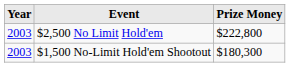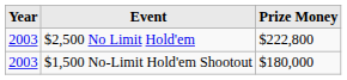 <table class="wikitable">
 <tr>
 <th style="background: #E9E9E9;">Year</th>
 <th style="background: #E9E9E9;">Event</th>
 <th style="background: #E9E9E9;">Prize Money</th>
 </tr>
 <tr>
 <td><a href='#'>2003</a></td>
 <td>$2,500 <a href='#'>No Limit</a> <a href='#'>Hold'em</a></td>
 <td>$222,800</td>
 </tr>
 <tr>
 <td><a href='#'>2003</a></td>
 <td>$1,500 No-Limit Hold'em Shootout</td>
-<td>$180,300</td>
+<td>$180,000</td>
 </tr>
 </table>
